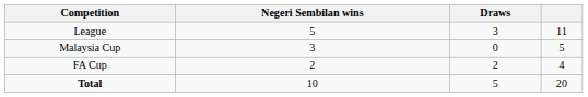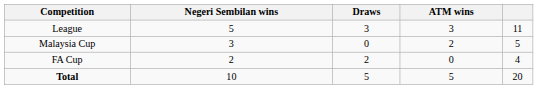 <table class="wikitable" style="width:95%;text-align:center">
 <tr>
 <th>Competition</th>
 <th>Negeri Sembilan wins</th>
 <th>Draws</th>
+<th>ATM wins</th>
 <th></th>
 </tr>
 <tr>
 <td>League</td>
 <td>5</td>
+<td>3</td>
 <td>3</td>
 <td>11</td>
 </tr>
 <tr>
 <td>Malaysia Cup</td>
 <td>3</td>
 <td>0</td>
+<td>2</td>
 <td>5</td>
 </tr>
 <tr>
 <td>FA Cup</td>
 <td>2</td>
 <td>2</td>
+<td>0</td>
 <td>4</td>
 </tr>
 <tr>
 <td><strong>Total</strong></td>
 <td>10</td>
 <td>5</td>
+<td>5</td>
 <td>20</td>
 </tr>
 </table>
